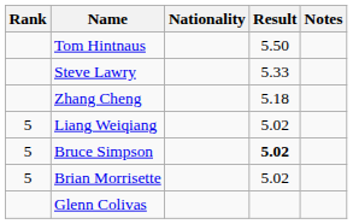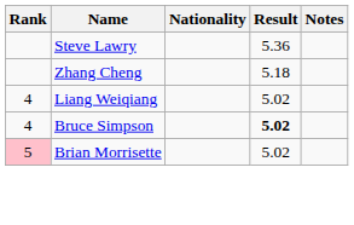 <table class="wikitable sortable" style="text-align:center;font-size:95%">
 <tr>
 <th>Rank</th>
 <th>Name</th>
 <th>Nationality</th>
 <th>Result</th>
 <th>Notes</th>
 </tr>
 <tr>
 <td></td>
-<td align=left><a href='#'>Tom Hintnaus</a></td>
-<td align=left></td>
-<td>5.50</td>
-<td></td>
-</tr>
-<tr>
-<td></td>
 <td align=left><a href='#'>Steve Lawry</a></td>
 <td align=left></td>
-<td>5.33</td>
+<td>5.36</td>
 <td></td>
 </tr>
 <tr>
 <td></td>
 <td align=left><a href='#'>Zhang Cheng</a></td>
 <td align=left></td>
 <td>5.18</td>
 <td></td>
 </tr>
 <tr>
-<td>5</td>
+<td>4</td>
 <td align=left><a href='#'>Liang Weiqiang</a></td>
 <td align=left></td>
 <td>5.02</td>
 <td></td>
 </tr>
 <tr>
-<td>5</td>
+<td>4</td>
 <td align=left><a href='#'>Bruce Simpson</a></td>
 <td align=left></td>
 <td><strong>5.02</strong></td>
 <td></td>
 </tr>
 <tr>
-<td>5</td>
+<td style="background: pink;">5</td>
 <td align=left><a href='#'>Brian Morrisette</a></td>
 <td align=left></td>
 <td>5.02</td>
 <td></td>
 </tr>
-<tr>
-<td></td>
-<td align=left><a href='#'>Glenn Colivas</a></td>
-<td align=left></td>
-<td></td>
-<td></td>
-</tr>
 </table>
